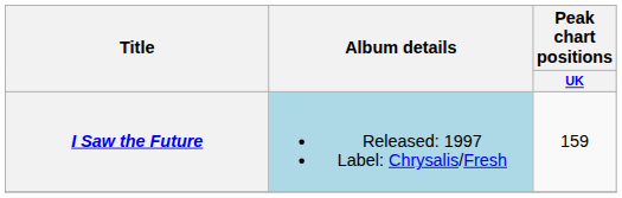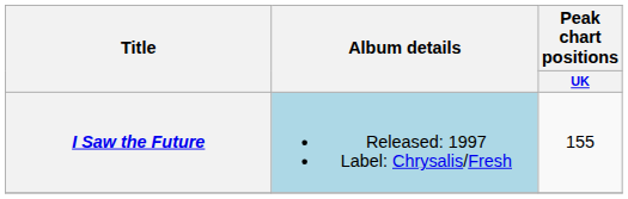 <table class="wikitable plainrowheaders" style="text-align:center;">
 <tr>
 <th scope="col" rowspan="2" style="width:15em;">Title</th>
 <th scope="col" rowspan="2" style="width:15em;">Album details</th>
 <th colspan="3">Peak chart positions</th>
 </tr>
 <tr>
 <th style="width:3em;font-size:75%;"><a href='#'>UK</a><br></th>
 </tr>
 <tr>
 <th scope="row"><em><a href='#'>I Saw the Future</a></em></th>
 <td style="background: lightblue;"><br><ul><li>Released: 1997</li><li>Label: <a href='#'>Chrysalis</a>/<a href='#'>Fresh</a></li></ul></td>
-<td>159</td>
+<td>155</td>
 </tr>
 <tr>
 </tr>
 </table>
